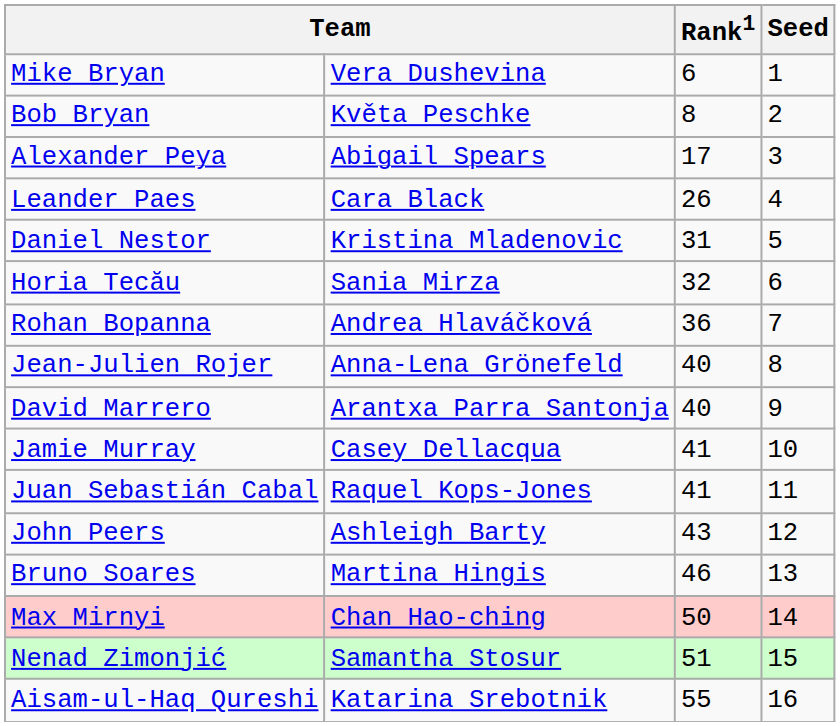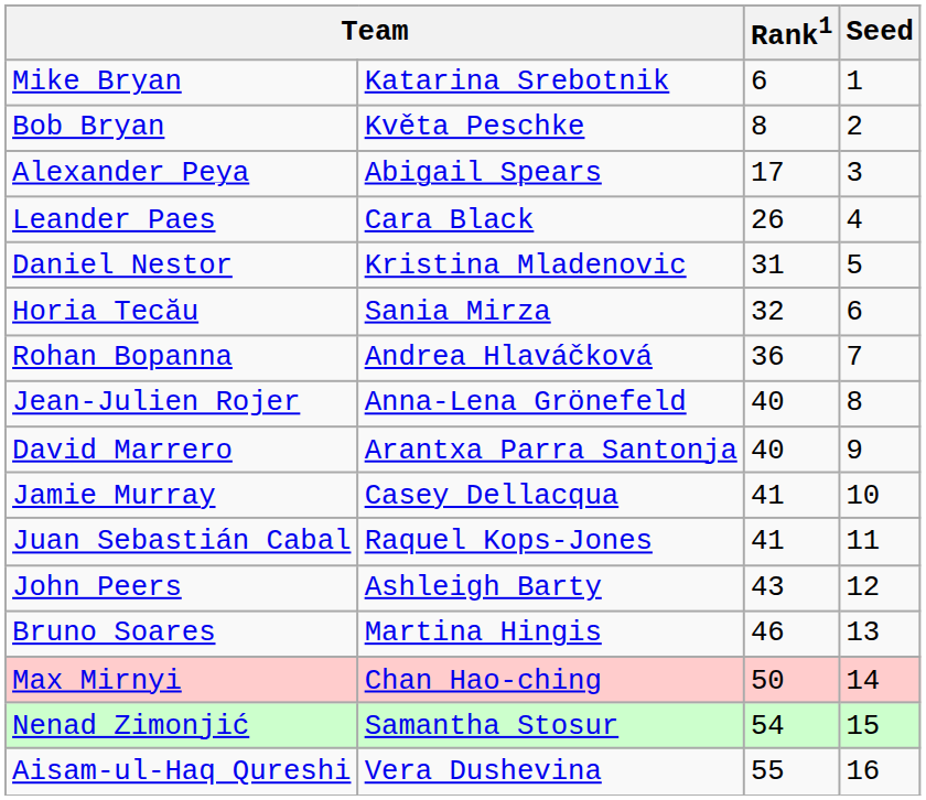 <table class="wikitable">
 <tr>
 <th width="325" colspan=2>Team</th>
 <th>Rank<sup>1</sup></th>
 <th>Seed</th>
 </tr>
 <tr>
 <td> <a href='#'>Mike Bryan</a></td>
-<td> <a href='#'>Vera Dushevina</a></td>
+<td> <a href='#'>Katarina Srebotnik</a></td>
 <td>6</td>
 <td>1</td>
 </tr>
 <tr>
 <td> <a href='#'>Bob Bryan</a></td>
 <td> <a href='#'>Květa Peschke</a></td>
 <td>8</td>
 <td>2</td>
 </tr>
 <tr>
 <td> <a href='#'>Alexander Peya</a></td>
 <td> <a href='#'>Abigail Spears</a></td>
 <td>17</td>
 <td>3</td>
 </tr>
 <tr>
 <td> <a href='#'>Leander Paes</a></td>
 <td> <a href='#'>Cara Black</a></td>
 <td>26</td>
 <td>4</td>
 </tr>
 <tr>
 <td> <a href='#'>Daniel Nestor</a></td>
 <td> <a href='#'>Kristina Mladenovic</a></td>
 <td>31</td>
 <td>5</td>
 </tr>
 <tr>
 <td> <a href='#'>Horia Tecău</a></td>
 <td> <a href='#'>Sania Mirza</a></td>
 <td>32</td>
 <td>6</td>
 </tr>
 <tr>
 <td> <a href='#'>Rohan Bopanna</a></td>
 <td> <a href='#'>Andrea Hlaváčková</a></td>
 <td>36</td>
 <td>7</td>
 </tr>
 <tr>
 <td> <a href='#'>Jean-Julien Rojer</a></td>
 <td> <a href='#'>Anna-Lena Grönefeld</a></td>
 <td>40</td>
 <td>8</td>
 </tr>
 <tr>
 <td> <a href='#'>David Marrero</a></td>
 <td> <a href='#'>Arantxa Parra Santonja</a></td>
 <td>40</td>
 <td>9</td>
 </tr>
 <tr>
 <td> <a href='#'>Jamie Murray</a></td>
 <td> <a href='#'>Casey Dellacqua</a></td>
 <td>41</td>
 <td>10</td>
 </tr>
 <tr>
 <td> <a href='#'>Juan Sebastián Cabal</a></td>
 <td> <a href='#'>Raquel Kops-Jones</a></td>
 <td>41</td>
 <td>11</td>
 </tr>
 <tr>
 <td> <a href='#'>John Peers</a></td>
 <td> <a href='#'>Ashleigh Barty</a></td>
 <td>43</td>
 <td>12</td>
 </tr>
 <tr>
 <td> <a href='#'>Bruno Soares</a></td>
 <td> <a href='#'>Martina Hingis</a></td>
 <td>46</td>
 <td>13</td>
 </tr>
 <tr style="background:#fcc;">
 <td> <a href='#'>Max Mirnyi</a></td>
 <td> <a href='#'>Chan Hao-ching</a></td>
 <td>50</td>
 <td>14</td>
 </tr>
 <tr style="background:#cfc;">
 <td> <a href='#'>Nenad Zimonjić</a></td>
 <td> <a href='#'>Samantha Stosur</a></td>
-<td>51</td>
+<td>54</td>
 <td>15</td>
 </tr>
 <tr>
 <td> <a href='#'>Aisam-ul-Haq Qureshi</a></td>
-<td> <a href='#'>Katarina Srebotnik</a></td>
+<td> <a href='#'>Vera Dushevina</a></td>
 <td>55</td>
 <td>16</td>
 </tr>
 </table>
